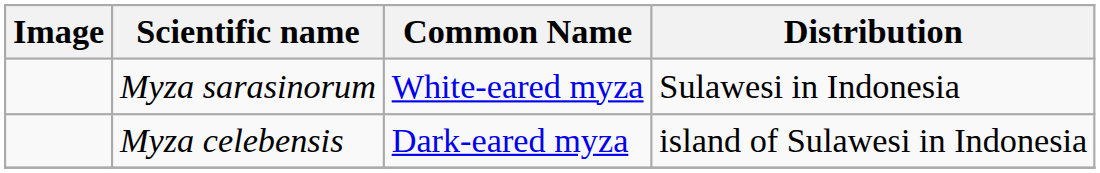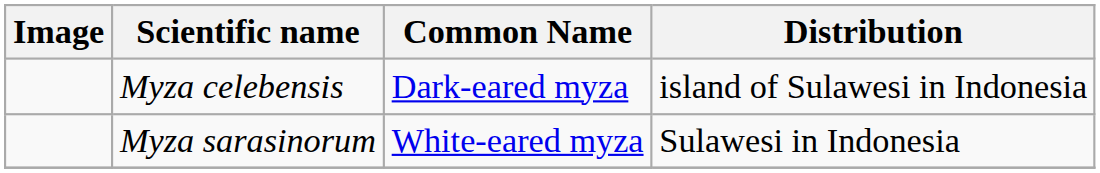 <table class="wikitable">
 <tr>
 <th>Image</th>
 <th>Scientific name</th>
 <th>Common Name</th>
 <th>Distribution</th>
 </tr>
 <tr>
 <td></td>
+<td><em>Myza celebensis</em></td>
+<td><a href='#'>Dark-eared myza</a></td>
+<td>island of Sulawesi in Indonesia</td>
+</tr>
+<tr>
+<td></td>
 <td><em>Myza sarasinorum</em></td>
 <td><a href='#'>White-eared myza</a></td>
 <td>Sulawesi in Indonesia</td>
 </tr>
 <tr>
-<td></td>
-<td><em>Myza celebensis</em></td>
-<td><a href='#'>Dark-eared myza</a></td>
-<td>island of Sulawesi in Indonesia</td>
-</tr>
-<tr>
 </tr>
 </table>
